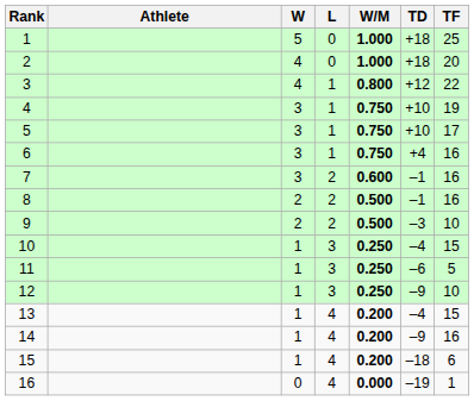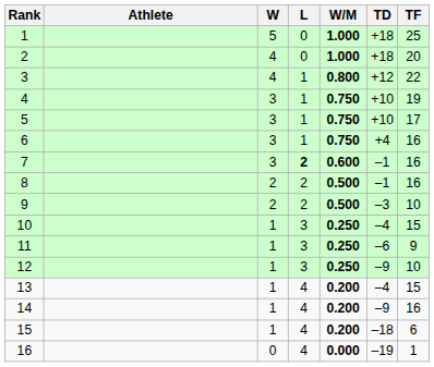 <table class=wikitable style="text-align:center">
 <tr>
 <th width=40>Rank</th>
 <th width=250>Athlete</th>
 <th width=30>W</th>
 <th width=30>L</th>
 <th width=50>W/M</th>
 <th width=30>TD</th>
 <th width=30>TF</th>
 </tr>
 <tr bgcolor="ccffcc">
 <td>1</td>
 <td align=left></td>
 <td>5</td>
 <td>0</td>
 <td><strong>1.000</strong></td>
 <td>+18</td>
 <td>25</td>
 </tr>
 <tr bgcolor="ccffcc">
 <td>2</td>
 <td align=left></td>
 <td>4</td>
 <td>0</td>
 <td><strong>1.000</strong></td>
 <td>+18</td>
 <td>20</td>
 </tr>
 <tr bgcolor="ccffcc">
 <td>3</td>
 <td align=left></td>
 <td>4</td>
 <td>1</td>
 <td><strong>0.800</strong></td>
 <td>+12</td>
 <td>22</td>
 </tr>
 <tr bgcolor="ccffcc">
 <td>4</td>
 <td align=left></td>
 <td>3</td>
 <td>1</td>
 <td><strong>0.750</strong></td>
 <td>+10</td>
 <td>19</td>
 </tr>
 <tr bgcolor="ccffcc">
 <td>5</td>
 <td align=left></td>
 <td>3</td>
 <td>1</td>
 <td><strong>0.750</strong></td>
 <td>+10</td>
 <td>17</td>
 </tr>
 <tr bgcolor="ccffcc">
 <td>6</td>
 <td align=left></td>
 <td>3</td>
 <td>1</td>
 <td><strong>0.750</strong></td>
 <td>+4</td>
 <td>16</td>
 </tr>
 <tr bgcolor="ccffcc">
 <td>7</td>
 <td align=left></td>
 <td>3</td>
-<td>2</td>
+<td><strong>2</strong></td>
 <td><strong>0.600</strong></td>
 <td>–1</td>
 <td>16</td>
 </tr>
 <tr bgcolor="ccffcc">
 <td>8</td>
 <td align=left></td>
 <td>2</td>
 <td>2</td>
 <td><strong>0.500</strong></td>
 <td>–1</td>
 <td>16</td>
 </tr>
 <tr bgcolor="ccffcc">
 <td>9</td>
 <td align=left></td>
 <td>2</td>
 <td>2</td>
 <td><strong>0.500</strong></td>
 <td>–3</td>
 <td>10</td>
 </tr>
 <tr bgcolor="ccffcc">
 <td>10</td>
 <td align=left></td>
 <td>1</td>
 <td>3</td>
 <td><strong>0.250</strong></td>
 <td>–4</td>
 <td>15</td>
 </tr>
 <tr bgcolor="ccffcc">
 <td>11</td>
 <td align=left></td>
 <td>1</td>
 <td>3</td>
 <td><strong>0.250</strong></td>
 <td>–6</td>
-<td>5</td>
+<td>9</td>
 </tr>
 <tr bgcolor="ccffcc">
 <td>12</td>
 <td align=left></td>
 <td>1</td>
 <td>3</td>
 <td><strong>0.250</strong></td>
 <td>–9</td>
 <td>10</td>
 </tr>
 <tr>
 <td>13</td>
 <td align=left></td>
 <td>1</td>
 <td>4</td>
 <td><strong>0.200</strong></td>
 <td>–4</td>
 <td>15</td>
 </tr>
 <tr>
 <td>14</td>
 <td align=left></td>
 <td>1</td>
 <td>4</td>
 <td><strong>0.200</strong></td>
 <td>–9</td>
 <td>16</td>
 </tr>
 <tr>
 <td>15</td>
 <td align=left></td>
 <td>1</td>
 <td>4</td>
 <td><strong>0.200</strong></td>
 <td>–18</td>
 <td>6</td>
 </tr>
 <tr>
 <td>16</td>
 <td align=left></td>
 <td>0</td>
 <td>4</td>
 <td><strong>0.000</strong></td>
 <td>–19</td>
 <td>1</td>
 </tr>
 </table>
